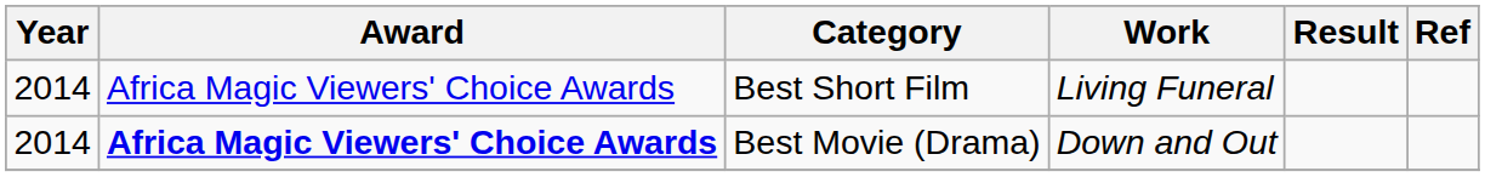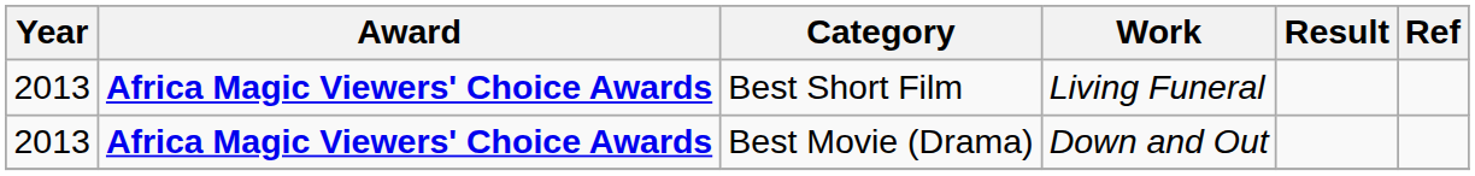 <table class="wikitable plainrowheaders sortable">
 <tr>
 <th>Year</th>
 <th>Award</th>
 <th>Category</th>
 <th>Work</th>
 <th>Result</th>
 <th>Ref</th>
 </tr>
 <tr>
-<td>2014</td>
-<td><a href='#'>Africa Magic Viewers' Choice Awards</a></td>
+<td>2013</td>
+<td><strong><a href='#'>Africa Magic Viewers' Choice Awards</a></strong></td>
 <td>Best Short Film</td>
 <td><em>Living Funeral</em></td>
 <td></td>
 <td></td>
 </tr>
 <tr>
-<td>2014</td>
+<td>2013</td>
 <td><strong><a href='#'>Africa Magic Viewers' Choice Awards</a></strong></td>
 <td>Best Movie (Drama)</td>
 <td><em>Down and Out</em></td>
 <td></td>
 <td></td>
 </tr>
 <tr>
 </tr>
 </table>
